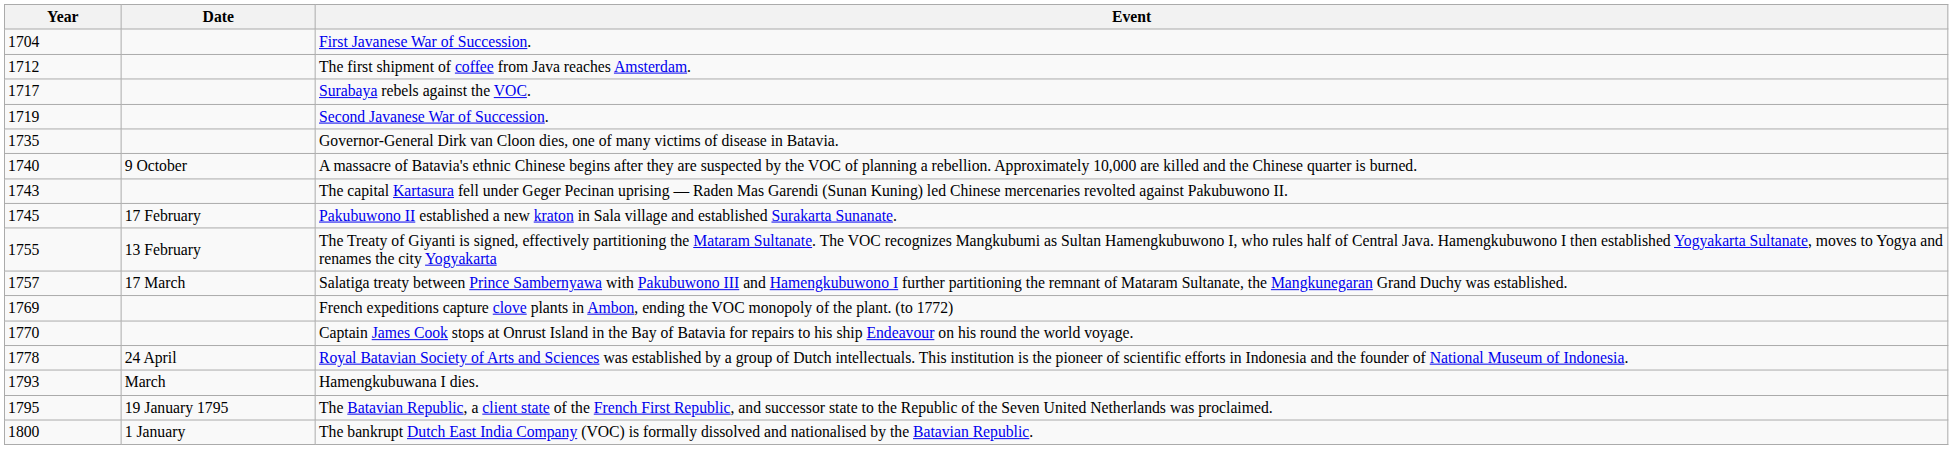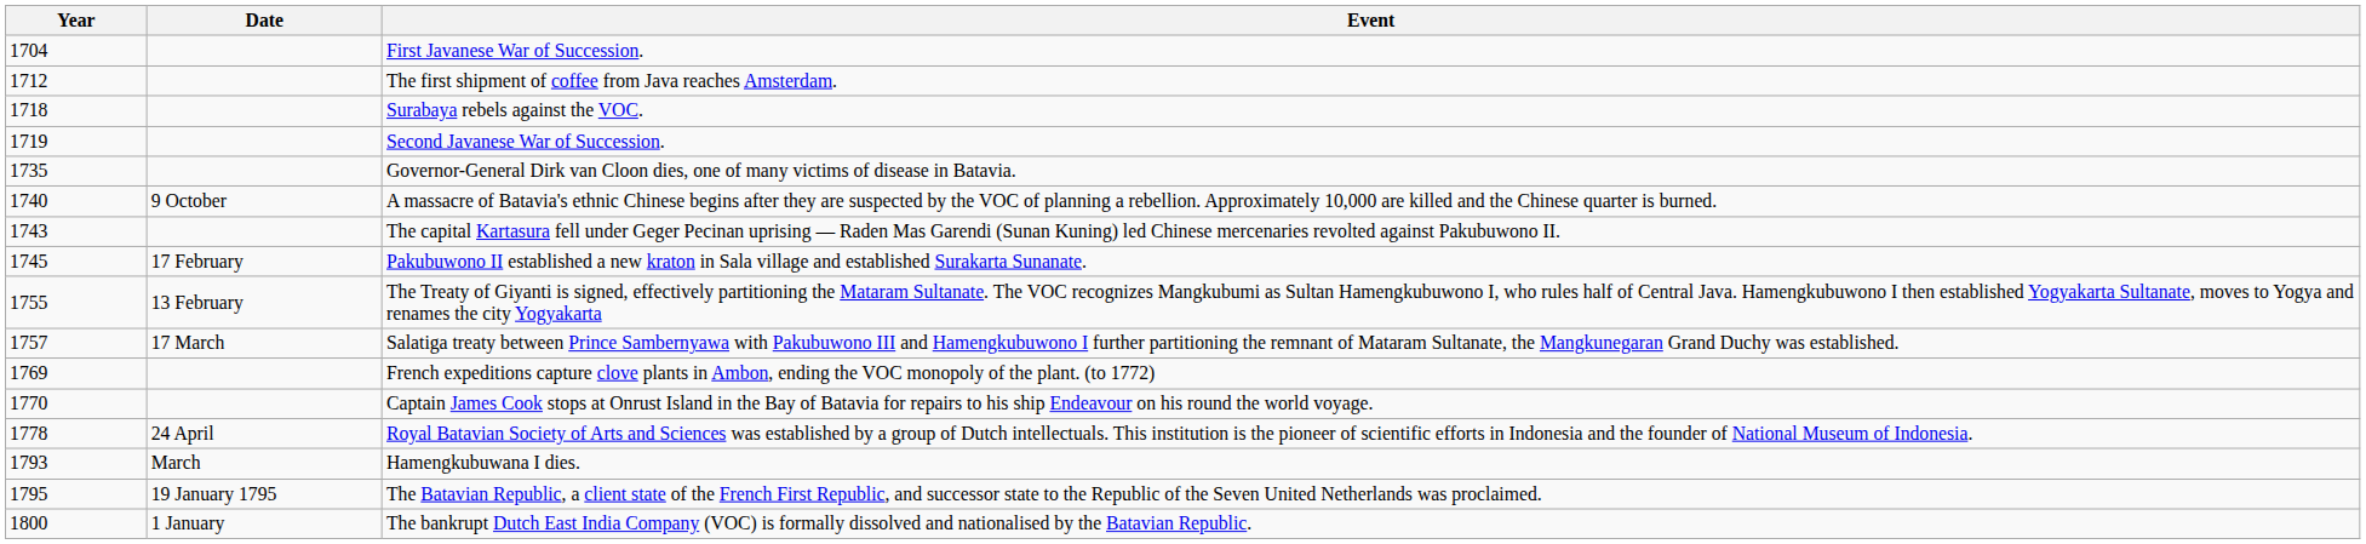 <table class="wikitable" width="100%">
 <tr>
 <th style="width:6%">Year</th>
 <th style="width:10%">Date</th>
 <th>Event</th>
 </tr>
 <tr>
 <td>1704</td>
 <td></td>
 <td><a href='#'>First Javanese War of Succession</a>.</td>
 </tr>
 <tr>
 <td>1712</td>
 <td></td>
 <td>The first shipment of <a href='#'>coffee</a> from Java reaches <a href='#'>Amsterdam</a>.</td>
 </tr>
 <tr>
-<td>1717</td>
+<td>1718</td>
 <td></td>
 <td><a href='#'>Surabaya</a> rebels against the <a href='#'>VOC</a>.</td>
 </tr>
 <tr>
 <td>1719</td>
 <td></td>
 <td><a href='#'>Second Javanese War of Succession</a>.</td>
 </tr>
 <tr>
 <td>1735</td>
 <td></td>
 <td>Governor-General Dirk van Cloon dies, one of many victims of disease in Batavia.</td>
 </tr>
 <tr>
 <td>1740</td>
 <td>9 October</td>
 <td>A massacre of Batavia's ethnic Chinese begins after they are suspected by the VOC of planning a rebellion. Approximately 10,000 are killed and the Chinese quarter is burned.</td>
 </tr>
 <tr>
 <td>1743</td>
 <td></td>
 <td>The capital <a href='#'>Kartasura</a> fell under Geger Pecinan uprising — Raden Mas Garendi (Sunan Kuning) led Chinese mercenaries revolted against Pakubuwono II.</td>
 </tr>
 <tr>
 <td>1745</td>
 <td>17 February</td>
 <td><a href='#'>Pakubuwono II</a> established a new <a href='#'>kraton</a> in Sala village and established <a href='#'>Surakarta Sunanate</a>.</td>
 </tr>
 <tr>
 <td>1755</td>
 <td>13 February</td>
 <td>The Treaty of Giyanti is signed, effectively partitioning the <a href='#'>Mataram Sultanate</a>. The VOC recognizes Mangkubumi as Sultan Hamengkubuwono I, who rules half of Central Java. Hamengkubuwono I then established <a href='#'>Yogyakarta Sultanate</a>, moves to Yogya and renames the city <a href='#'>Yogyakarta</a></td>
 </tr>
 <tr>
 <td>1757</td>
 <td>17 March</td>
 <td>Salatiga treaty between <a href='#'>Prince Sambernyawa</a> with <a href='#'>Pakubuwono III</a> and <a href='#'>Hamengkubuwono I</a> further partitioning the remnant of Mataram Sultanate, the <a href='#'>Mangkunegaran</a> Grand Duchy was established.</td>
 </tr>
 <tr>
 <td>1769</td>
 <td></td>
 <td>French expeditions capture <a href='#'>clove</a> plants in <a href='#'>Ambon</a>, ending the VOC monopoly of the plant. (to 1772)</td>
 </tr>
 <tr>
 <td>1770</td>
 <td></td>
 <td>Captain <a href='#'>James Cook</a> stops at Onrust Island in the Bay of Batavia for repairs to his ship <a href='#'>Endeavour</a> on his round the world voyage.</td>
 </tr>
 <tr>
 <td>1778</td>
 <td>24 April</td>
 <td><a href='#'>Royal Batavian Society of Arts and Sciences</a> was established by a group of Dutch intellectuals. This institution is the pioneer of scientific efforts in Indonesia and the founder of <a href='#'>National Museum of Indonesia</a>.</td>
 </tr>
 <tr>
 <td>1793</td>
 <td>March</td>
 <td>Hamengkubuwana I dies.</td>
 </tr>
 <tr>
 <td>1795</td>
 <td>19 January 1795</td>
 <td>The <a href='#'>Batavian Republic</a>, a <a href='#'>client state</a> of the <a href='#'>French First Republic</a>, and successor state to the Republic of the Seven United Netherlands was proclaimed.</td>
 </tr>
 <tr>
 <td>1800</td>
 <td>1 January</td>
 <td>The bankrupt <a href='#'>Dutch East India Company</a> (VOC) is formally dissolved and nationalised by the <a href='#'>Batavian Republic</a>.</td>
 </tr>
 </table>
